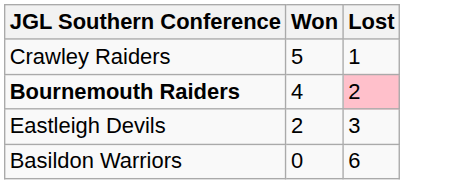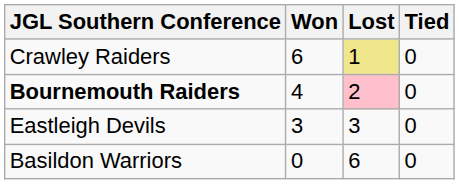 <table class="wikitable" border="1">
 <tr>
 <th>JGL Southern Conference</th>
 <th>Won</th>
 <th>Lost</th>
+<th>Tied</th>
 </tr>
 <tr>
 <td>Crawley Raiders</td>
-<td>5</td>
-<td>1</td>
+<td>6</td>
+<td style="background: khaki;">1</td>
+<td>0</td>
 </tr>
 <tr>
 <td><strong>Bournemouth Raiders</strong></td>
 <td>4</td>
 <td style="background: pink;">2</td>
+<td>0</td>
 </tr>
 <tr>
 <td>Eastleigh Devils</td>
-<td>2</td>
 <td>3</td>
+<td>3</td>
+<td>0</td>
 </tr>
 <tr>
 <td>Basildon Warriors</td>
 <td>0</td>
 <td>6</td>
+<td>0</td>
 </tr>
 </table>
